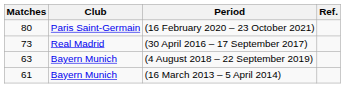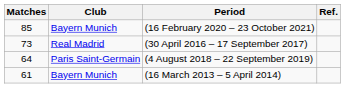 <table class="wikitable sortable" style="text-align:left">
 <tr>
 <th>Matches</th>
 <th>Club</th>
 <th>Period</th>
 <th>Ref.</th>
 </tr>
 <tr>
-<td style="text-align:center;">80</td>
-<td> <a href='#'>Paris Saint-Germain</a></td>
+<td style="text-align:center;">85</td>
+<td> <a href='#'>Bayern Munich</a></td>
 <td>(16 February 2020 – 23 October 2021)</td>
 <td></td>
 </tr>
 <tr>
 <td style="text-align:center;">73</td>
 <td> <a href='#'>Real Madrid</a></td>
 <td>(30 April 2016 – 17 September 2017)</td>
 <td></td>
 </tr>
 <tr>
-<td style="text-align:center;">63</td>
-<td> <a href='#'>Bayern Munich</a></td>
+<td style="text-align:center;">64</td>
+<td> <a href='#'>Paris Saint-Germain</a></td>
 <td>(4 August 2018 – 22 September 2019)</td>
 <td></td>
 </tr>
 <tr>
 <td style="text-align:center;">61</td>
 <td> <a href='#'>Bayern Munich</a></td>
 <td>(16 March 2013 – 5 April 2014)</td>
 <td></td>
 </tr>
 </table>
